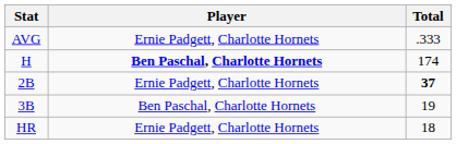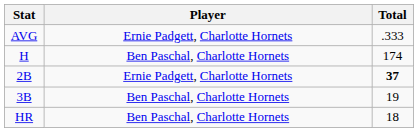 <table class="wikitable" width="40%" style="text-align:center;">
 <tr>
 <th width="5%">Stat</th>
 <th width="60%">Player</th>
 <th width="5%">Total</th>
 </tr>
 <tr>
 <td><a href='#'>AVG</a></td>
 <td><a href='#'>Ernie Padgett</a>, <a href='#'>Charlotte Hornets</a></td>
 <td>.333</td>
 </tr>
 <tr>
 <td><a href='#'>H</a></td>
-<td><strong><a href='#'>Ben Paschal</a>, <a href='#'>Charlotte Hornets</a></strong></td>
+<td><a href='#'>Ben Paschal</a>, <a href='#'>Charlotte Hornets</a></td>
 <td>174</td>
 </tr>
 <tr>
 <td><a href='#'>2B</a></td>
 <td><a href='#'>Ernie Padgett</a>, <a href='#'>Charlotte Hornets</a></td>
 <td><strong>37</strong></td>
 </tr>
 <tr>
 <td><a href='#'>3B</a></td>
 <td><a href='#'>Ben Paschal</a>, <a href='#'>Charlotte Hornets</a></td>
 <td>19</td>
 </tr>
 <tr>
 <td><a href='#'>HR</a></td>
-<td><a href='#'>Ernie Padgett</a>, <a href='#'>Charlotte Hornets</a></td>
+<td><a href='#'>Ben Paschal</a>, <a href='#'>Charlotte Hornets</a></td>
 <td>18</td>
 </tr>
 </table>
